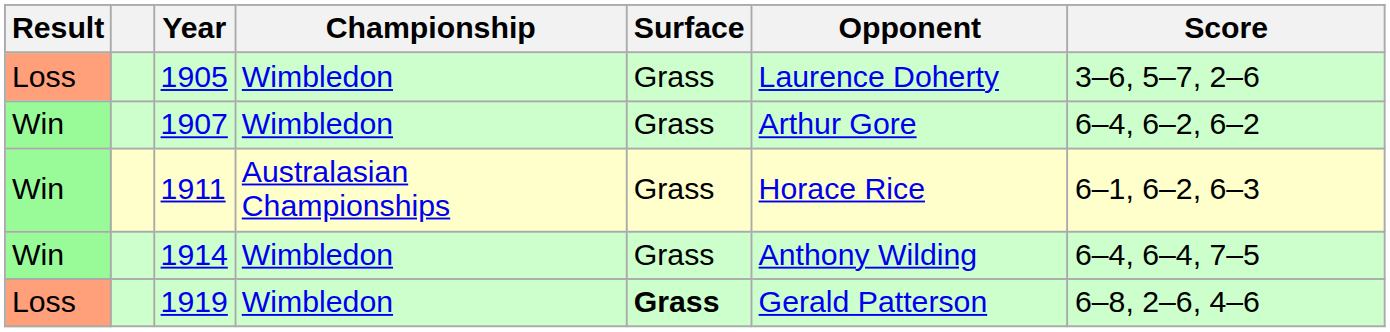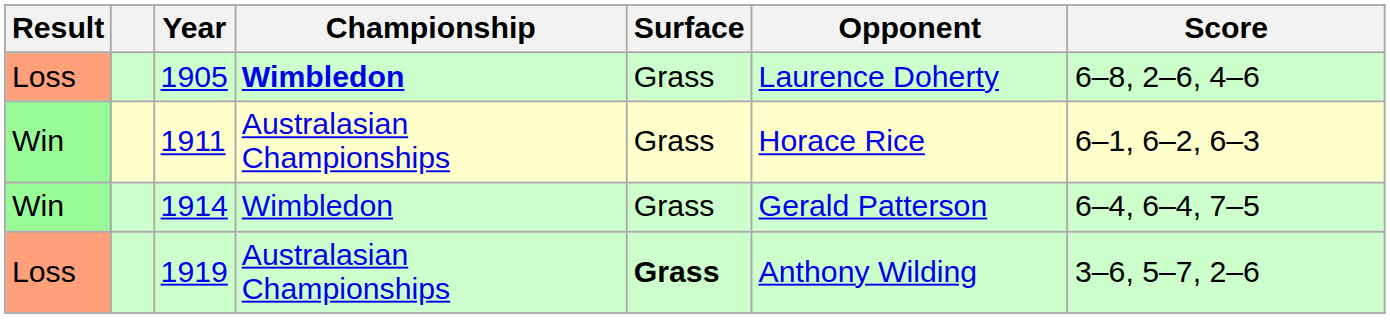 <table class='sortable wikitable'>
 <tr>
 <th style="width:45px">Result</th>
 <th style="width:15px" class="unsortable"></th>
 <th style="width:35px">Year</th>
 <th style="width:200px">Championship</th>
 <th style="width:50px">Surface</th>
 <th style="width:160px">Opponent</th>
 <th style="width:160px" class="unsortable">Score</th>
 </tr>
 <tr style="background:#cfc;">
 <td style="background:#ffa07a;">Loss</td>
 <td></td>
 <td><a href='#'>1905</a></td>
-<td><a href='#'>Wimbledon</a></td>
+<td><strong><a href='#'>Wimbledon</a></strong></td>
 <td>Grass</td>
 <td> <a href='#'>Laurence Doherty</a></td>
-<td>3–6, 5–7, 2–6</td>
-</tr>
-<tr style="background:#cfc;">
-<td style="background:#98fb98;">Win</td>
-<td></td>
-<td><a href='#'>1907</a></td>
-<td><a href='#'>Wimbledon</a></td>
-<td>Grass</td>
-<td> <a href='#'>Arthur Gore</a></td>
-<td>6–4, 6–2, 6–2</td>
+<td>6–8, 2–6, 4–6</td>
 </tr>
 <tr style="background:#ffc;">
 <td style="background:#98fb98;">Win</td>
 <td></td>
 <td><a href='#'>1911</a></td>
 <td><a href='#'>Australasian Championships</a></td>
 <td>Grass</td>
 <td> <a href='#'>Horace Rice</a></td>
 <td>6–1, 6–2, 6–3</td>
 </tr>
 <tr style="background:#cfc;">
 <td style="background:#98fb98;">Win</td>
 <td></td>
 <td><a href='#'>1914</a></td>
 <td><a href='#'>Wimbledon</a></td>
 <td>Grass</td>
-<td> <a href='#'>Anthony Wilding</a></td>
+<td> <a href='#'>Gerald Patterson</a></td>
 <td>6–4, 6–4, 7–5</td>
 </tr>
 <tr style="background:#cfc;">
 <td style="background:#ffa07a;">Loss</td>
 <td></td>
 <td><a href='#'>1919</a></td>
-<td><a href='#'>Wimbledon</a></td>
+<td><a href='#'>Australasian Championships</a></td>
 <td><strong>Grass</strong></td>
-<td> <a href='#'>Gerald Patterson</a></td>
-<td>6–8, 2–6, 4–6</td>
+<td> <a href='#'>Anthony Wilding</a></td>
+<td>3–6, 5–7, 2–6</td>
 </tr>
 </table>
